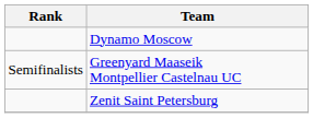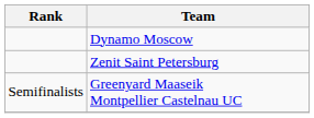 <table class="wikitable" style="text-align:center">
 <tr>
 <th width=40>Rank</th>
 <th width=240>Team</th>
 </tr>
 <tr>
 <td></td>
 <td align=left> <a href='#'>Dynamo Moscow</a></td>
 </tr>
 <tr>
+<td></td>
+<td align=left> <a href='#'>Zenit Saint Petersburg</a></td>
+</tr>
+<tr>
 <td>Semifinalists</td>
 <td align=left> <a href='#'>Greenyard Maaseik</a><br>  <a href='#'>Montpellier Castelnau UC</a></td>
 </tr>
 <tr>
-<td></td>
-<td align=left> <a href='#'>Zenit Saint Petersburg</a></td>
-</tr>
-<tr>
 </tr>
 </table>
